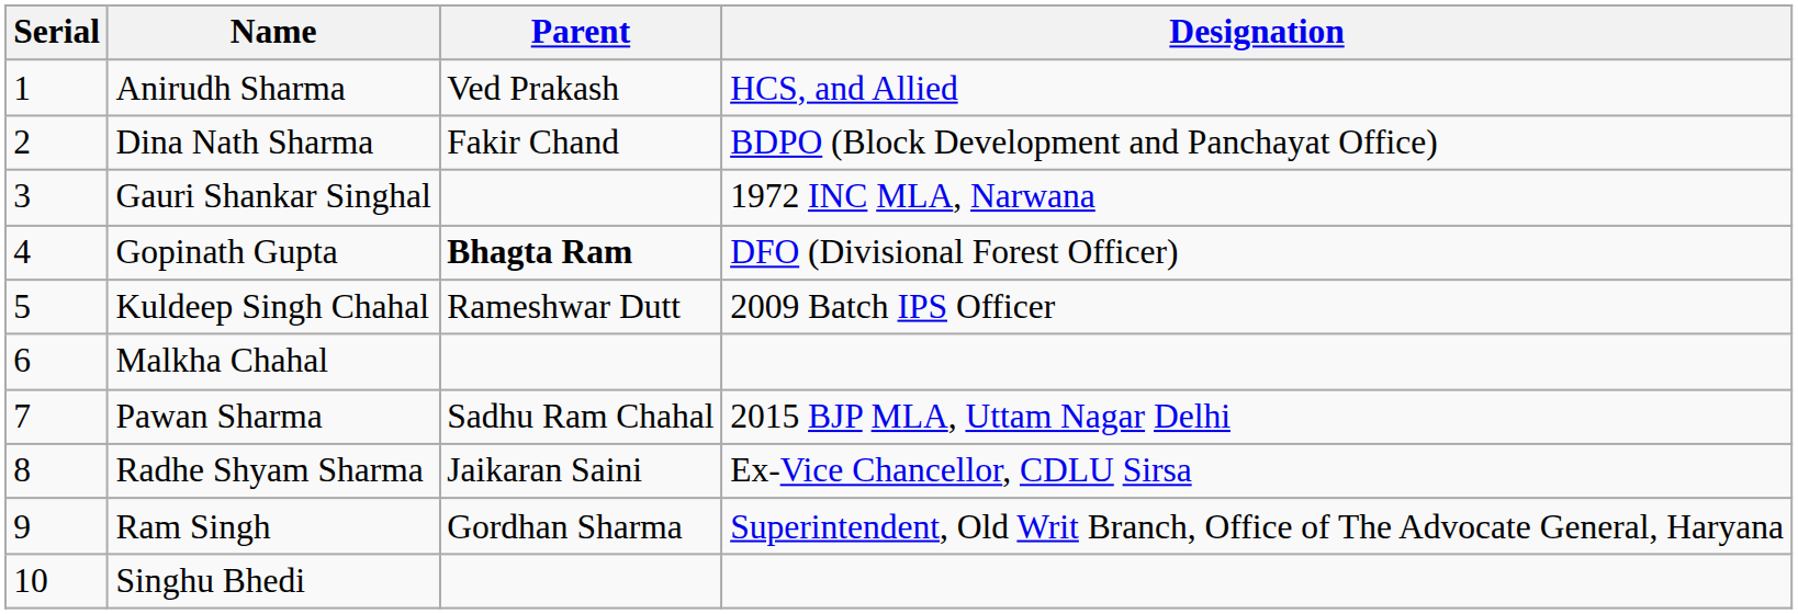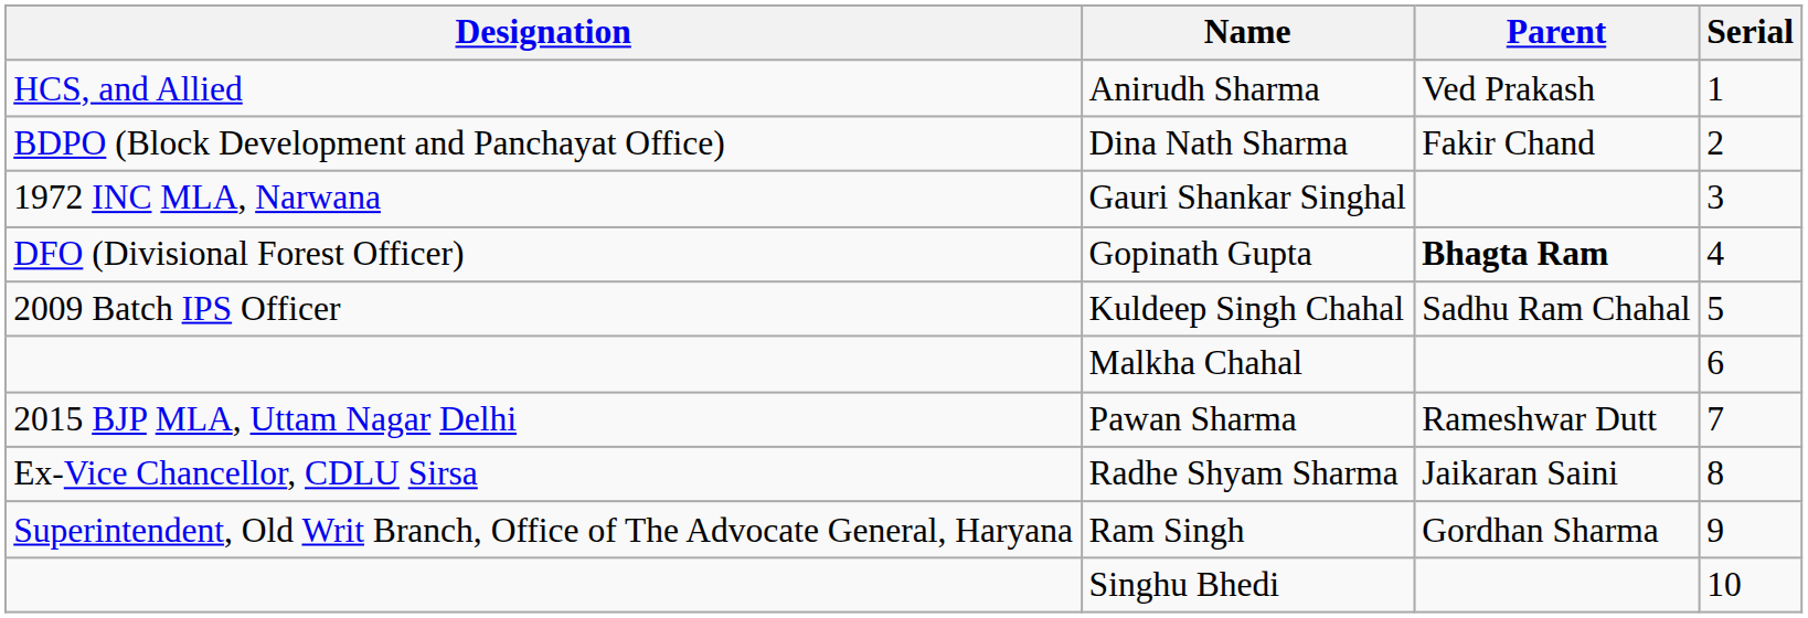 <table class="wikitable">
 <tr>
-<th>Serial</th>
+<th><a href='#'>Designation</a></th>
 <th>Name</th>
 <th><a href='#'>Parent</a></th>
-<th><a href='#'>Designation</a></th>
+<th>Serial</th>
 </tr>
 <tr>
-<td>1</td>
+<td><a href='#'>HCS, and Allied</a></td>
 <td>Anirudh Sharma</td>
 <td>Ved Prakash</td>
-<td><a href='#'>HCS, and Allied</a></td>
+<td>1</td>
 </tr>
 <tr>
-<td>2</td>
+<td><a href='#'>BDPO</a> (Block Development and Panchayat Office)</td>
 <td>Dina Nath Sharma</td>
 <td>Fakir Chand</td>
-<td><a href='#'>BDPO</a> (Block Development and Panchayat Office)</td>
+<td>2</td>
 </tr>
 <tr>
-<td>3</td>
+<td>1972 <a href='#'>INC</a> <a href='#'>MLA</a>, <a href='#'>Narwana</a></td>
 <td>Gauri Shankar Singhal</td>
 <td></td>
-<td>1972 <a href='#'>INC</a> <a href='#'>MLA</a>, <a href='#'>Narwana</a></td>
+<td>3</td>
 </tr>
 <tr>
-<td>4</td>
+<td><a href='#'>DFO</a> (Divisional Forest Officer)</td>
 <td>Gopinath Gupta</td>
 <td><strong>Bhagta Ram</strong></td>
-<td><a href='#'>DFO</a> (Divisional Forest Officer)</td>
+<td>4</td>
 </tr>
 <tr>
+<td>2009 Batch <a href='#'>IPS</a> Officer</td>
+<td>Kuldeep Singh Chahal</td>
+<td>Sadhu Ram Chahal</td>
 <td>5</td>
-<td>Kuldeep Singh Chahal</td>
-<td>Rameshwar Dutt</td>
-<td>2009 Batch <a href='#'>IPS</a> Officer</td>
 </tr>
 <tr>
-<td>6</td>
+<td></td>
 <td>Malkha Chahal</td>
 <td></td>
-<td></td>
+<td>6</td>
 </tr>
 <tr>
+<td>2015 <a href='#'>BJP</a> <a href='#'>MLA</a>, <a href='#'>Uttam Nagar</a> <a href='#'>Delhi</a></td>
+<td>Pawan Sharma</td>
+<td>Rameshwar Dutt</td>
 <td>7</td>
-<td>Pawan Sharma</td>
-<td>Sadhu Ram Chahal</td>
-<td>2015 <a href='#'>BJP</a> <a href='#'>MLA</a>, <a href='#'>Uttam Nagar</a> <a href='#'>Delhi</a></td>
 </tr>
 <tr>
-<td>8</td>
+<td>Ex-<a href='#'>Vice Chancellor</a>, <a href='#'>CDLU</a> <a href='#'>Sirsa</a></td>
 <td>Radhe Shyam Sharma</td>
 <td>Jaikaran Saini</td>
-<td>Ex-<a href='#'>Vice Chancellor</a>, <a href='#'>CDLU</a> <a href='#'>Sirsa</a></td>
+<td>8</td>
 </tr>
 <tr>
-<td>9</td>
+<td><a href='#'>Superintendent</a>, Old <a href='#'>Writ</a> Branch, Office of The Advocate General, Haryana</td>
 <td>Ram Singh</td>
 <td>Gordhan Sharma</td>
-<td><a href='#'>Superintendent</a>, Old <a href='#'>Writ</a> Branch, Office of The Advocate General, Haryana</td>
+<td>9</td>
 </tr>
 <tr>
-<td>10</td>
+<td></td>
 <td>Singhu Bhedi</td>
 <td></td>
-<td></td>
+<td>10</td>
 </tr>
 </table>
